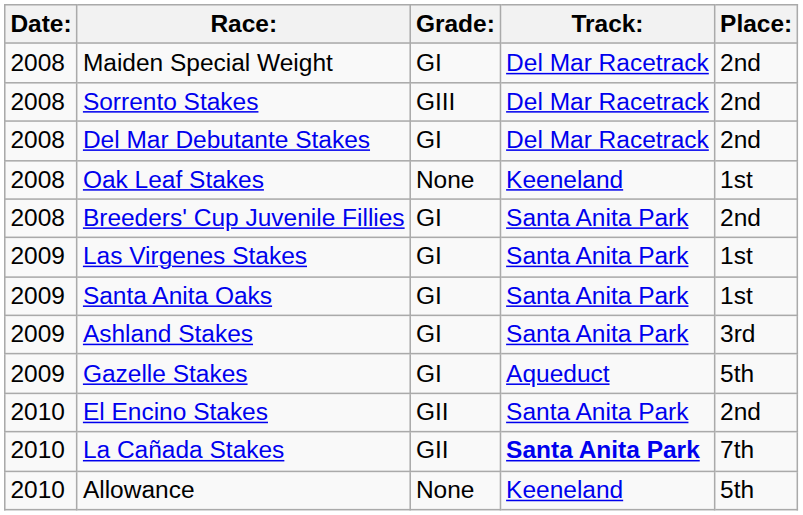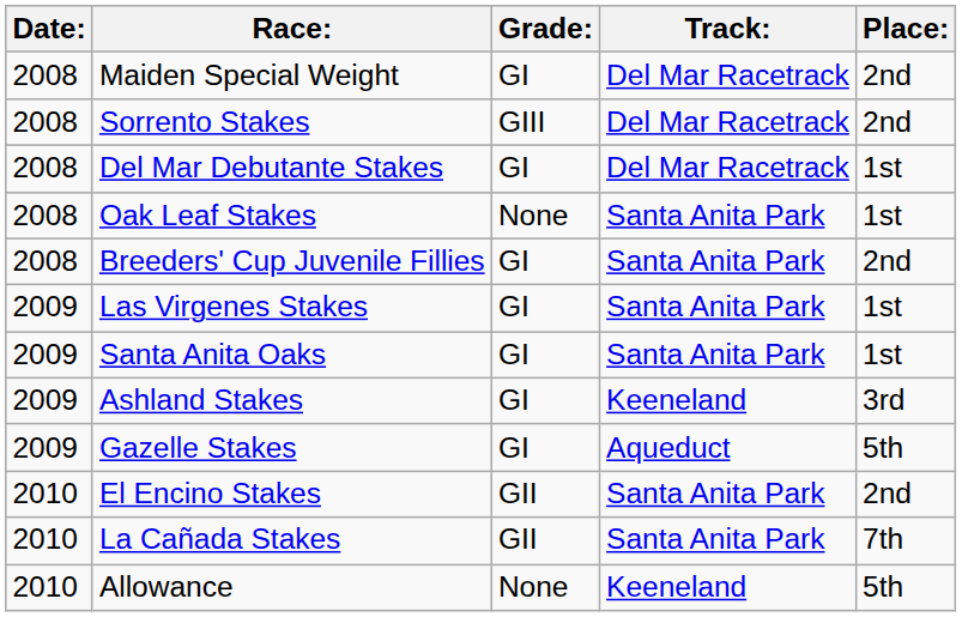 <table class="wikitable" border="1">
 <tr>
 <th>Date:</th>
 <th>Race:</th>
 <th>Grade:</th>
 <th>Track:</th>
 <th>Place:</th>
 </tr>
 <tr>
 <td>2008</td>
 <td>Maiden Special Weight</td>
 <td>GI</td>
 <td><a href='#'>Del Mar Racetrack</a></td>
 <td>2nd</td>
 </tr>
 <tr>
 <td>2008</td>
 <td><a href='#'>Sorrento Stakes</a></td>
 <td>GIII</td>
 <td><a href='#'>Del Mar Racetrack</a></td>
 <td>2nd</td>
 </tr>
 <tr>
 <td>2008</td>
 <td><a href='#'>Del Mar Debutante Stakes</a></td>
 <td>GI</td>
 <td><a href='#'>Del Mar Racetrack</a></td>
-<td>2nd</td>
+<td>1st</td>
 </tr>
 <tr>
 <td>2008</td>
 <td><a href='#'>Oak Leaf Stakes</a></td>
 <td>None</td>
-<td><a href='#'>Keeneland</a></td>
+<td><a href='#'>Santa Anita Park</a></td>
 <td>1st</td>
 </tr>
 <tr>
 <td>2008</td>
 <td><a href='#'>Breeders' Cup Juvenile Fillies</a></td>
 <td>GI</td>
 <td><a href='#'>Santa Anita Park</a></td>
 <td>2nd</td>
 </tr>
 <tr>
 <td>2009</td>
 <td><a href='#'>Las Virgenes Stakes</a></td>
 <td>GI</td>
 <td><a href='#'>Santa Anita Park</a></td>
 <td>1st</td>
 </tr>
 <tr>
 <td>2009</td>
 <td><a href='#'>Santa Anita Oaks</a></td>
 <td>GI</td>
 <td><a href='#'>Santa Anita Park</a></td>
 <td>1st</td>
 </tr>
 <tr>
 <td>2009</td>
 <td><a href='#'>Ashland Stakes</a></td>
 <td>GI</td>
-<td><a href='#'>Santa Anita Park</a></td>
+<td><a href='#'>Keeneland</a></td>
 <td>3rd</td>
 </tr>
 <tr>
 <td>2009</td>
 <td><a href='#'>Gazelle Stakes</a></td>
 <td>GI</td>
 <td><a href='#'>Aqueduct</a></td>
 <td>5th</td>
 </tr>
 <tr>
 <td>2010</td>
 <td><a href='#'>El Encino Stakes</a></td>
 <td>GII</td>
 <td><a href='#'>Santa Anita Park</a></td>
 <td>2nd</td>
 </tr>
 <tr>
 <td>2010</td>
 <td><a href='#'>La Cañada Stakes</a></td>
 <td>GII</td>
-<td><strong><a href='#'>Santa Anita Park</a></strong></td>
+<td><a href='#'>Santa Anita Park</a></td>
 <td>7th</td>
 </tr>
 <tr>
 <td>2010</td>
 <td>Allowance</td>
 <td>None</td>
 <td><a href='#'>Keeneland</a></td>
 <td>5th</td>
 </tr>
 </table>
